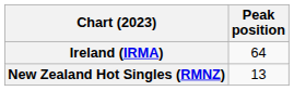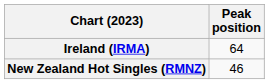 <table class="wikitable sortable plainrowheaders" style="text-align:center">
 <tr>
 <th scope="col">Chart (2023)</th>
 <th scope="col">Peak<br>position</th>
 </tr>
 <tr>
 <th scope="row">Ireland (<a href='#'>IRMA</a>)</th>
 <td>64</td>
 </tr>
 <tr>
 <th scope="row">New Zealand Hot Singles (<a href='#'>RMNZ</a>)</th>
-<td>13</td>
+<td>46</td>
 </tr>
 </table>
